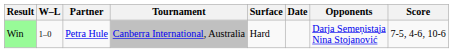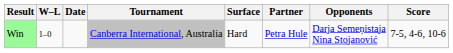 <table class="sortable wikitable">
 <tr>
 <th>Result</th>
 <th class="unsortable">W–L</th>
-<th>Partner</th>
+<th>Date</th>
 <th>Tournament</th>
 <th>Surface</th>
-<th>Date</th>
+<th>Partner</th>
 <th>Opponents</th>
 <th class="unsortable">Score</th>
 </tr>
 <tr>
 <td style="background:#98FB98;">Win</td>
 <td><small>1–0</small></td>
-<td> <a href='#'>Petra Hule</a></td>
+<td><a href='#'></a></td>
 <td bgcolor=silver><a href='#'>Canberra International</a>, Australia</td>
 <td>Hard</td>
-<td><a href='#'></a></td>
+<td> <a href='#'>Petra Hule</a></td>
 <td> <a href='#'>Darja Semeņistaja</a> <br>  <a href='#'>Nina Stojanović</a></td>
 <td>7-5, 4-6, 10-6</td>
 </tr>
 </table>
